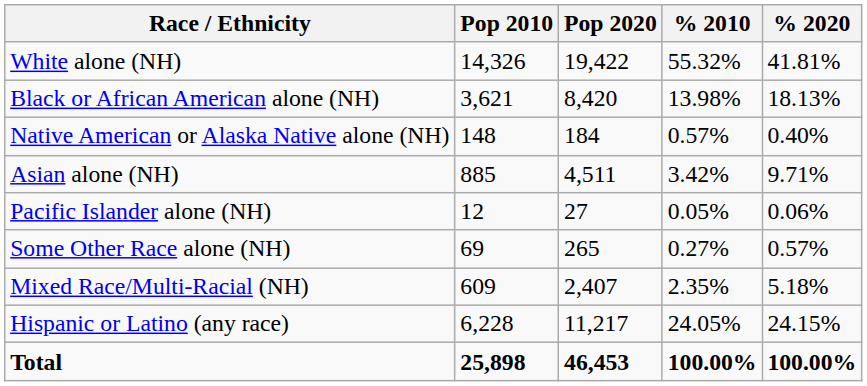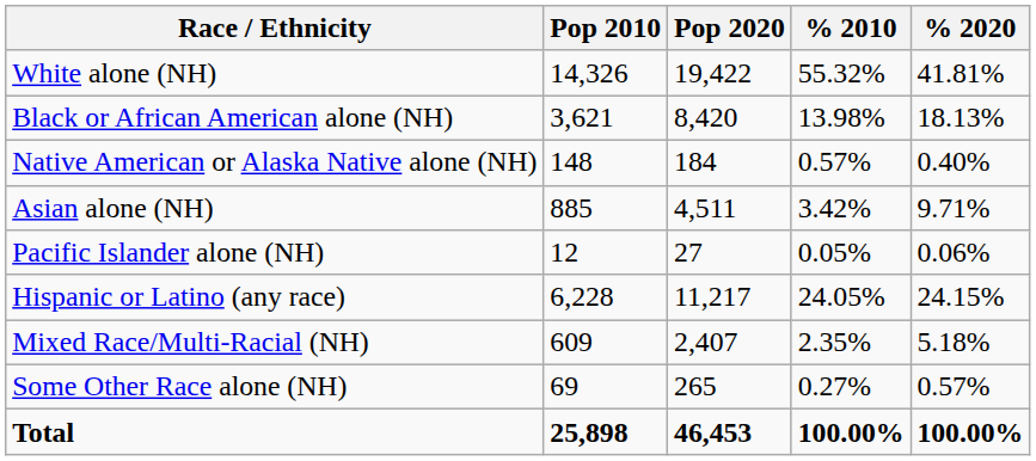 <table class="wikitable">
 <tr>
 <th>Race / Ethnicity</th>
 <th>Pop 2010</th>
 <th>Pop 2020</th>
 <th>% 2010</th>
 <th>% 2020</th>
 </tr>
 <tr>
 <td><a href='#'>White</a> alone (NH)</td>
 <td>14,326</td>
 <td>19,422</td>
 <td>55.32%</td>
 <td>41.81%</td>
 </tr>
 <tr>
 <td><a href='#'>Black or African American</a> alone (NH)</td>
 <td>3,621</td>
 <td>8,420</td>
 <td>13.98%</td>
 <td>18.13%</td>
 </tr>
 <tr>
 <td><a href='#'>Native American</a> or <a href='#'>Alaska Native</a> alone (NH)</td>
 <td>148</td>
 <td>184</td>
 <td>0.57%</td>
 <td>0.40%</td>
 </tr>
 <tr>
 <td><a href='#'>Asian</a> alone (NH)</td>
 <td>885</td>
 <td>4,511</td>
 <td>3.42%</td>
 <td>9.71%</td>
 </tr>
 <tr>
 <td><a href='#'>Pacific Islander</a> alone (NH)</td>
 <td>12</td>
 <td>27</td>
 <td>0.05%</td>
 <td>0.06%</td>
 </tr>
 <tr>
-<td><a href='#'>Some Other Race</a> alone (NH)</td>
-<td>69</td>
-<td>265</td>
-<td>0.27%</td>
-<td>0.57%</td>
+<td><a href='#'>Hispanic or Latino</a> (any race)</td>
+<td>6,228</td>
+<td>11,217</td>
+<td>24.05%</td>
+<td>24.15%</td>
 </tr>
 <tr>
 <td><a href='#'>Mixed Race/Multi-Racial</a> (NH)</td>
 <td>609</td>
 <td>2,407</td>
 <td>2.35%</td>
 <td>5.18%</td>
 </tr>
 <tr>
-<td><a href='#'>Hispanic or Latino</a> (any race)</td>
-<td>6,228</td>
-<td>11,217</td>
-<td>24.05%</td>
-<td>24.15%</td>
+<td><a href='#'>Some Other Race</a> alone (NH)</td>
+<td>69</td>
+<td>265</td>
+<td>0.27%</td>
+<td>0.57%</td>
 </tr>
 <tr>
 <td><strong>Total</strong></td>
 <td><strong>25,898</strong></td>
 <td><strong>46,453</strong></td>
 <td><strong>100.00%</strong></td>
 <td><strong>100.00%</strong></td>
 </tr>
 </table>
